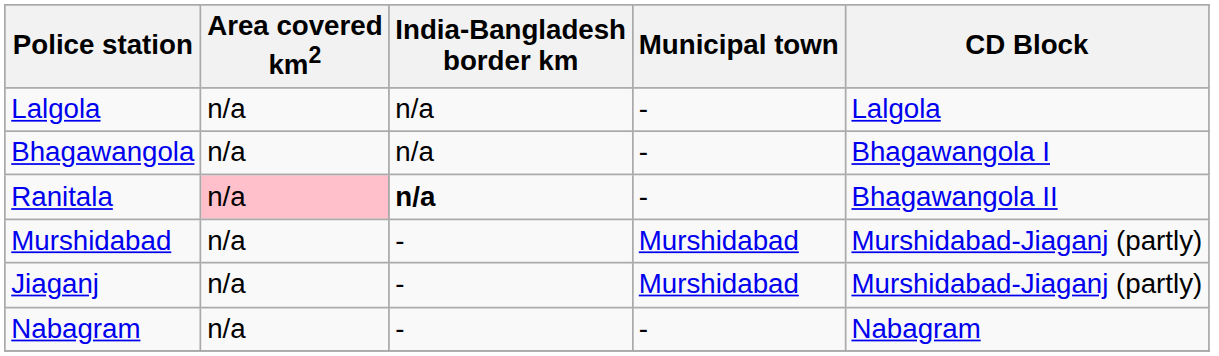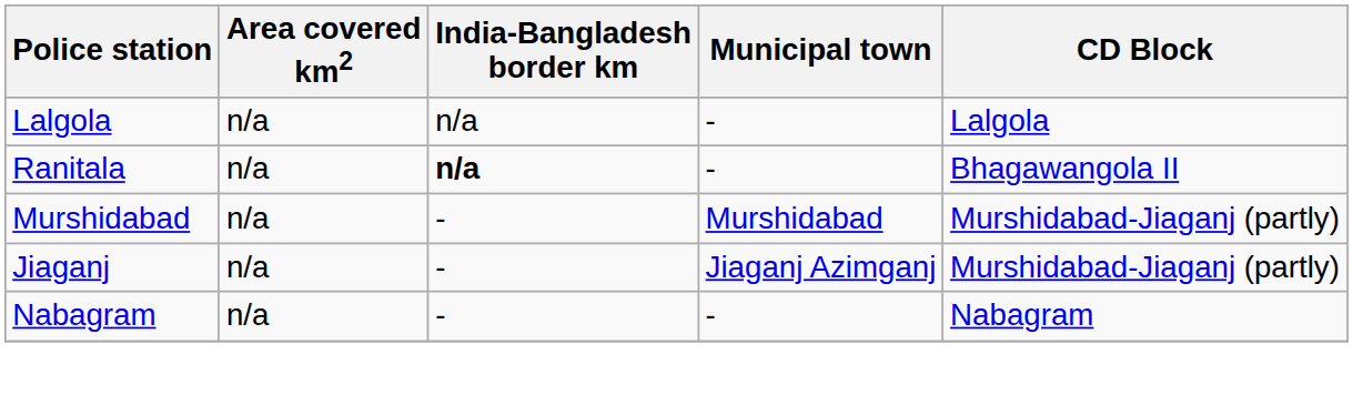 <table class="wikitable sortable">
 <tr>
 <th>Police station</th>
 <th>Area covered<br>km<sup>2</sup></th>
 <th>India-Bangladesh<br> border km</th>
 <th>Municipal town</th>
 <th>CD Block</th>
 </tr>
 <tr>
 <td><a href='#'>Lalgola</a></td>
 <td>n/a</td>
 <td>n/a</td>
 <td>-</td>
 <td><a href='#'>Lalgola</a></td>
 </tr>
 <tr>
-<td><a href='#'>Bhagawangola</a></td>
+<td><a href='#'>Ranitala</a></td>
 <td>n/a</td>
-<td>n/a</td>
-<td>-</td>
-<td><a href='#'>Bhagawangola I</a></td>
-</tr>
-<tr>
-<td><a href='#'>Ranitala</a></td>
-<td style="background: pink;">n/a</td>
 <td><strong>n/a</strong></td>
 <td>-</td>
 <td><a href='#'>Bhagawangola II</a></td>
 </tr>
 <tr>
 <td><a href='#'>Murshidabad</a></td>
 <td>n/a</td>
 <td>-</td>
 <td><a href='#'>Murshidabad</a></td>
 <td><a href='#'>Murshidabad-Jiaganj</a> (partly)</td>
 </tr>
 <tr>
 <td><a href='#'>Jiaganj</a></td>
 <td>n/a</td>
 <td>-</td>
-<td><a href='#'>Murshidabad</a></td>
+<td><a href='#'>Jiaganj Azimganj</a></td>
 <td><a href='#'>Murshidabad-Jiaganj</a> (partly)</td>
 </tr>
 <tr>
 <td><a href='#'>Nabagram</a></td>
 <td>n/a</td>
 <td>-</td>
 <td>-</td>
 <td><a href='#'>Nabagram</a></td>
 </tr>
 <tr>
 </tr>
 </table>
